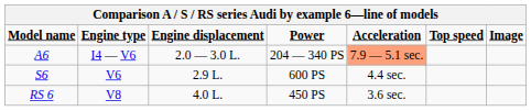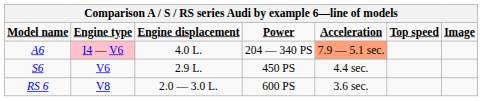 <table class="wikitable" style="margin:1em auto 1em auto; text-align:center;">
 <tr>
 <th colspan="7">Сomparison A / S / RS series Audi by example 6—line of models</th>
 </tr>
 <tr>
 <td><u><strong>Model name</strong></u></td>
 <td><u><strong>Engine type</strong></u></td>
 <td><u><strong>Engine displacement</strong></u></td>
 <td><u><strong>Power</strong></u></td>
 <td><u><strong>Acceleration </strong></u></td>
 <td><u><strong>Top speed</strong></u></td>
 <td><u><strong>Image</strong></u></td>
 </tr>
 <tr>
 <td><em><a href='#'>A6</a></em></td>
-<td><a href='#'>I4</a> — <a href='#'>V6</a></td>
-<td>2.0 — 3.0 L.</td>
+<td style="background: pink;"><a href='#'>I4</a> — <a href='#'>V6</a></td>
+<td>4.0 L.</td>
 <td>204 — 340 PS</td>
 <td style="background: lightsalmon;">7.9 — 5.1 sec.</td>
 <td></td>
 <td></td>
 </tr>
 <tr>
 <td><em><a href='#'>S6</a></em></td>
 <td><a href='#'>V6</a></td>
 <td>2.9 L.</td>
-<td>600 PS</td>
+<td>450 PS</td>
 <td>4.4 sec.</td>
 <td></td>
 <td></td>
 </tr>
 <tr>
 <td><em><a href='#'>RS 6</a></em></td>
 <td><a href='#'>V8</a></td>
-<td>4.0 L.</td>
-<td>450 PS</td>
+<td>2.0 — 3.0 L.</td>
+<td>600 PS</td>
 <td>3.6 sec.</td>
 <td></td>
 <td></td>
 </tr>
 </table>
